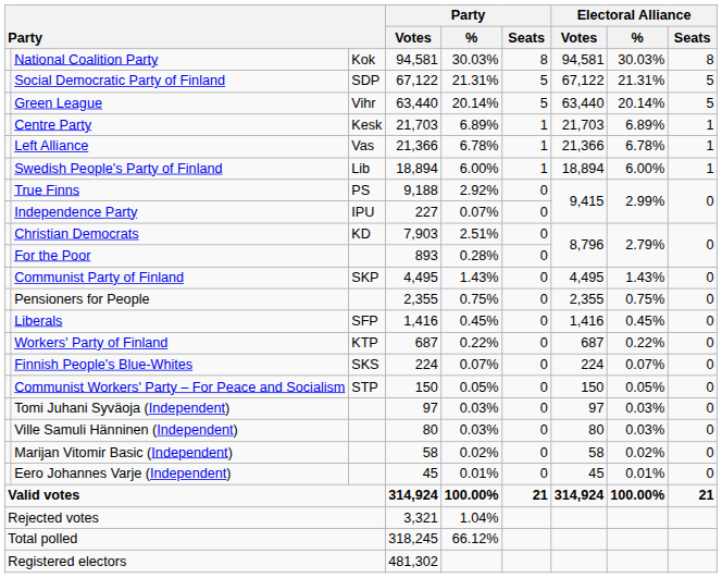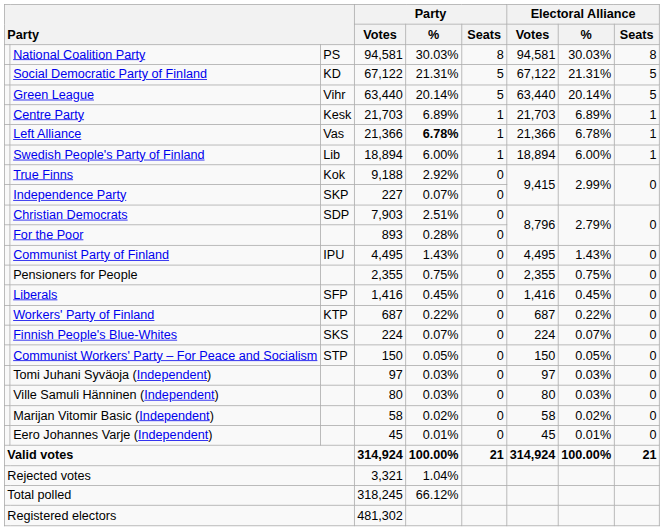 <table class="wikitable" border="1" style="text-align:right;">
 <tr>
 <th style="text-align:left;" valign=bottom rowspan=2 colspan=3>Party</th>
 <th colspan=3>Party</th>
 <th colspan=3>Electoral Alliance</th>
 </tr>
 <tr>
 <th align=center valign=bottom width="50">Votes</th>
 <th align=center valign=bottom width="50">%</th>
 <th align=center valign=bottom width="50">Seats</th>
 <th align=center valign=bottom width="50">Votes</th>
 <th align=center valign=bottom width="50">%</th>
 <th align=center valign=bottom width="50">Seats</th>
 </tr>
 <tr>
 <td></td>
 <td align=left><a href='#'>National Coalition Party</a></td>
-<td align=left>Kok</td>
+<td align=left>PS</td>
 <td>94,581</td>
 <td>30.03%</td>
 <td>8</td>
 <td>94,581</td>
 <td>30.03%</td>
 <td>8</td>
 </tr>
 <tr>
 <td></td>
 <td align=left style="white-space: nowrap;"><a href='#'>Social Democratic Party of Finland</a></td>
-<td align=left>SDP</td>
+<td align=left>KD</td>
 <td>67,122</td>
 <td>21.31%</td>
 <td>5</td>
 <td>67,122</td>
 <td>21.31%</td>
 <td>5</td>
 </tr>
 <tr>
 <td></td>
 <td align=left><a href='#'>Green League</a></td>
 <td align=left>Vihr</td>
 <td>63,440</td>
 <td>20.14%</td>
 <td>5</td>
 <td>63,440</td>
 <td>20.14%</td>
 <td>5</td>
 </tr>
 <tr>
 <td></td>
 <td align=left><a href='#'>Centre Party</a></td>
 <td align=left>Kesk</td>
 <td>21,703</td>
 <td>6.89%</td>
 <td>1</td>
 <td>21,703</td>
 <td>6.89%</td>
 <td>1</td>
 </tr>
 <tr>
 <td></td>
 <td align=left><a href='#'>Left Alliance</a></td>
 <td align=left>Vas</td>
 <td>21,366</td>
-<td>6.78%</td>
+<td><strong>6.78%</strong></td>
 <td>1</td>
 <td>21,366</td>
 <td>6.78%</td>
 <td>1</td>
 </tr>
 <tr>
 <td></td>
 <td align=left><a href='#'>Swedish People's Party of Finland</a></td>
 <td align=left>Lib</td>
 <td>18,894</td>
 <td>6.00%</td>
 <td>1</td>
 <td>18,894</td>
 <td>6.00%</td>
 <td>1</td>
 </tr>
 <tr>
 <td></td>
 <td align=left><a href='#'>True Finns</a></td>
-<td align=left>PS</td>
+<td align=left>Kok</td>
 <td>9,188</td>
 <td>2.92%</td>
 <td>0</td>
 <td rowspan=2>9,415</td>
 <td rowspan=2>2.99%</td>
 <td rowspan=2>0</td>
 </tr>
 <tr>
 <td></td>
 <td align=left><a href='#'>Independence Party</a></td>
-<td align=left>IPU</td>
+<td align=left>SKP</td>
 <td>227</td>
 <td>0.07%</td>
 <td>0</td>
 </tr>
 <tr>
 <td></td>
 <td align=left><a href='#'>Christian Democrats</a></td>
-<td align=left>KD</td>
+<td align=left>SDP</td>
 <td>7,903</td>
 <td>2.51%</td>
 <td>0</td>
 <td rowspan=2>8,796</td>
 <td rowspan=2>2.79%</td>
 <td rowspan=2>0</td>
 </tr>
 <tr>
 <td></td>
 <td align=left><a href='#'>For the Poor</a></td>
 <td align=left></td>
 <td>893</td>
 <td>0.28%</td>
 <td>0</td>
 </tr>
 <tr>
 <td></td>
 <td align=left><a href='#'>Communist Party of Finland</a></td>
-<td align=left>SKP</td>
+<td align=left>IPU</td>
 <td>4,495</td>
 <td>1.43%</td>
 <td>0</td>
 <td>4,495</td>
 <td>1.43%</td>
 <td>0</td>
 </tr>
 <tr>
 <td></td>
 <td align=left>Pensioners for People</td>
 <td align=left></td>
 <td>2,355</td>
 <td>0.75%</td>
 <td>0</td>
 <td>2,355</td>
 <td>0.75%</td>
 <td>0</td>
 </tr>
 <tr>
 <td></td>
 <td align=left><a href='#'>Liberals</a></td>
 <td align=left>SFP</td>
 <td>1,416</td>
 <td>0.45%</td>
 <td>0</td>
 <td>1,416</td>
 <td>0.45%</td>
 <td>0</td>
 </tr>
 <tr>
 <td></td>
 <td align=left><a href='#'>Workers' Party of Finland</a></td>
 <td align=left>KTP</td>
 <td>687</td>
 <td>0.22%</td>
 <td>0</td>
 <td>687</td>
 <td>0.22%</td>
 <td>0</td>
 </tr>
 <tr>
 <td></td>
 <td align=left><a href='#'>Finnish People's Blue-Whites</a></td>
 <td align=left>SKS</td>
 <td>224</td>
 <td>0.07%</td>
 <td>0</td>
 <td>224</td>
 <td>0.07%</td>
 <td>0</td>
 </tr>
 <tr>
 <td></td>
 <td align=left><a href='#'>Communist Workers' Party – For Peace and Socialism</a></td>
 <td align=left>STP</td>
 <td>150</td>
 <td>0.05%</td>
 <td>0</td>
 <td>150</td>
 <td>0.05%</td>
 <td>0</td>
 </tr>
 <tr>
 <td></td>
 <td align=left>Tomi Juhani Syväoja (<a href='#'>Independent</a>)</td>
 <td align=left></td>
 <td>97</td>
 <td>0.03%</td>
 <td>0</td>
 <td>97</td>
 <td>0.03%</td>
 <td>0</td>
 </tr>
 <tr>
 <td></td>
 <td align=left>Ville Samuli Hänninen (<a href='#'>Independent</a>)</td>
 <td align=left></td>
 <td>80</td>
 <td>0.03%</td>
 <td>0</td>
 <td>80</td>
 <td>0.03%</td>
 <td>0</td>
 </tr>
 <tr>
 <td></td>
 <td align=left>Marijan Vitomir Basic (<a href='#'>Independent</a>)</td>
 <td align=left></td>
 <td>58</td>
 <td>0.02%</td>
 <td>0</td>
 <td>58</td>
 <td>0.02%</td>
 <td>0</td>
 </tr>
 <tr>
 <td></td>
 <td align=left>Eero Johannes Varje (<a href='#'>Independent</a>)</td>
 <td align=left></td>
 <td>45</td>
 <td>0.01%</td>
 <td>0</td>
 <td>45</td>
 <td>0.01%</td>
 <td>0</td>
 </tr>
 <tr style="font-weight:bold">
 <td align=left colspan=3>Valid votes</td>
 <td>314,924</td>
 <td>100.00%</td>
 <td>21</td>
 <td>314,924</td>
 <td>100.00%</td>
 <td>21</td>
 </tr>
 <tr>
 <td align=left colspan=3>Rejected votes</td>
 <td>3,321</td>
 <td>1.04%</td>
 <td></td>
 <td></td>
 <td></td>
 <td></td>
 </tr>
 <tr>
 <td align=left colspan=3>Total polled</td>
 <td>318,245</td>
 <td>66.12%</td>
 <td></td>
 <td></td>
 <td></td>
 <td></td>
 </tr>
 <tr>
 <td align=left colspan=3>Registered electors</td>
 <td>481,302</td>
 <td></td>
 <td></td>
 <td></td>
 <td></td>
 <td></td>
 </tr>
 </table>
